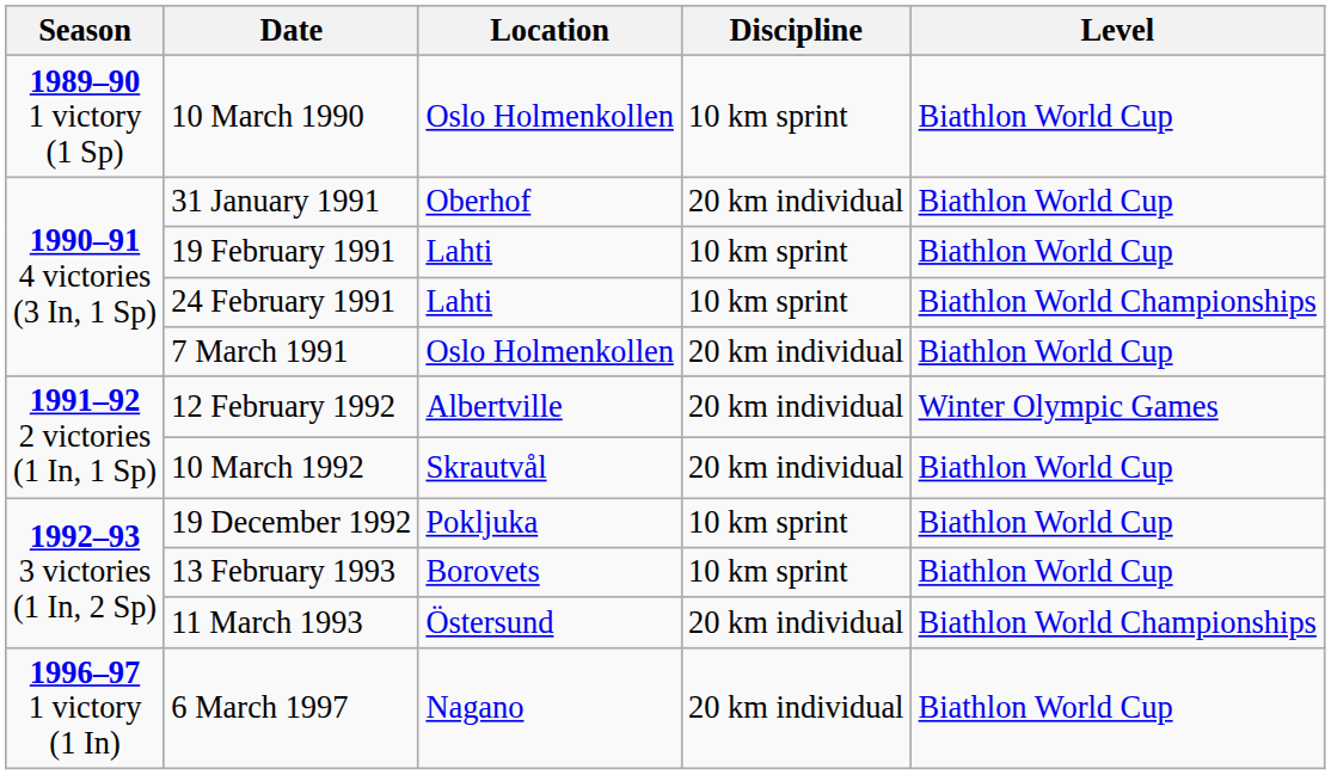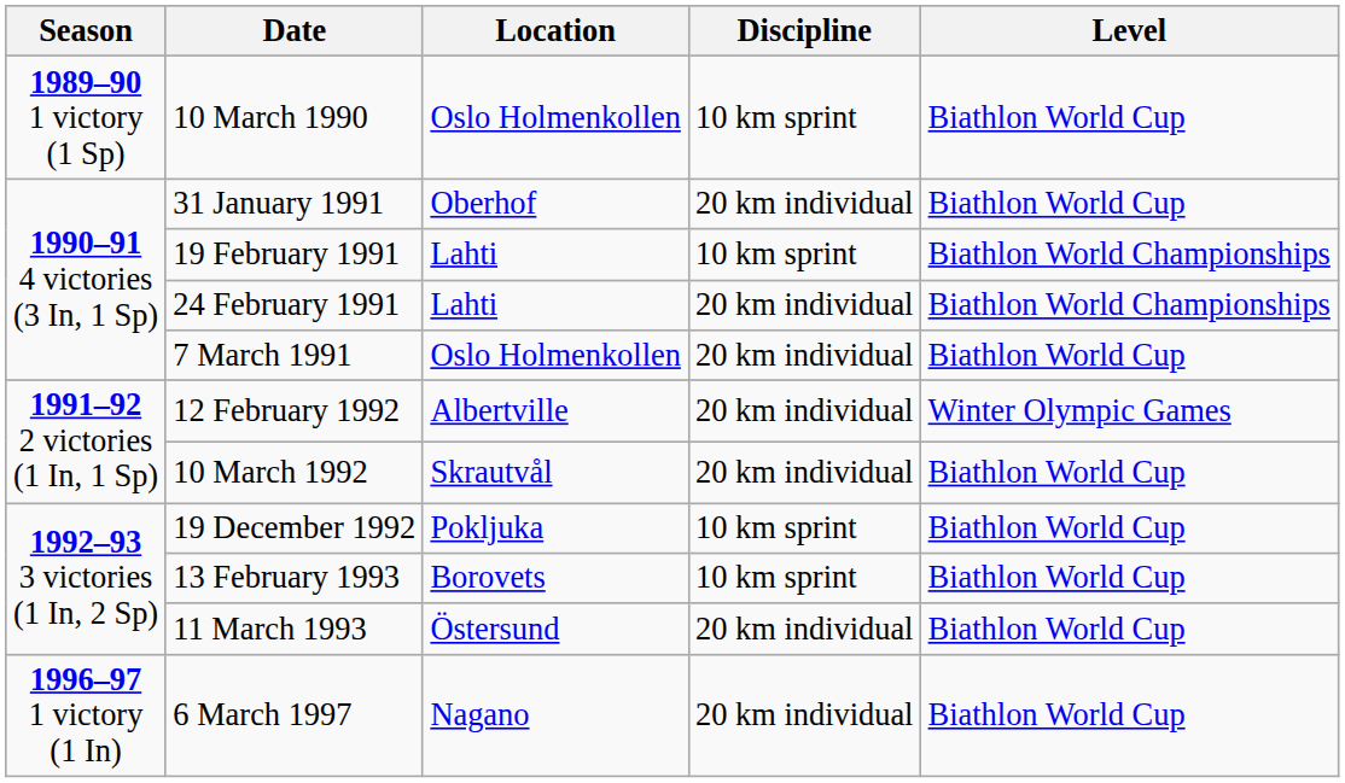 <table class="wikitable">
 <tr>
 <th>Season</th>
 <th>Date</th>
 <th>Location</th>
 <th>Discipline</th>
 <th>Level</th>
 </tr>
 <tr>
 <td rowspan="1" style="text-align:center;"><strong><a href='#'>1989–90</a></strong> <br> 1 victory <br> (1 Sp)</td>
 <td>10 March 1990</td>
 <td> <a href='#'>Oslo Holmenkollen</a></td>
 <td>10 km sprint</td>
 <td><a href='#'>Biathlon World Cup</a></td>
 </tr>
 <tr>
 <td rowspan="4" style="text-align:center;"><strong><a href='#'>1990–91</a></strong> <br> 4 victories <br> (3 In, 1 Sp)</td>
 <td>31 January 1991</td>
 <td> <a href='#'>Oberhof</a></td>
 <td>20 km individual</td>
 <td><a href='#'>Biathlon World Cup</a></td>
 </tr>
 <tr>
 <td>19 February 1991</td>
 <td> <a href='#'>Lahti</a></td>
 <td>10 km sprint</td>
-<td><a href='#'>Biathlon World Cup</a></td>
+<td><a href='#'>Biathlon World Championships</a></td>
 </tr>
 <tr>
 <td>24 February 1991</td>
 <td> <a href='#'>Lahti</a></td>
-<td>10 km sprint</td>
+<td>20 km individual</td>
 <td><a href='#'>Biathlon World Championships</a></td>
 </tr>
 <tr>
 <td>7 March 1991</td>
 <td> <a href='#'>Oslo Holmenkollen</a></td>
 <td>20 km individual</td>
 <td><a href='#'>Biathlon World Cup</a></td>
 </tr>
 <tr>
 <td rowspan="2" style="text-align:center;"><strong><a href='#'>1991–92</a></strong> <br> 2 victories <br> (1 In, 1 Sp)</td>
 <td>12 February 1992</td>
 <td> <a href='#'>Albertville</a></td>
 <td>20 km individual</td>
 <td><a href='#'>Winter Olympic Games</a></td>
 </tr>
 <tr>
 <td>10 March 1992</td>
 <td> <a href='#'>Skrautvål</a></td>
 <td>20 km individual</td>
 <td><a href='#'>Biathlon World Cup</a></td>
 </tr>
 <tr>
 <td rowspan="3" style="text-align:center;"><strong><a href='#'>1992–93</a></strong> <br> 3 victories <br> (1 In, 2 Sp)</td>
 <td>19 December 1992</td>
 <td> <a href='#'>Pokljuka</a></td>
 <td>10 km sprint</td>
 <td><a href='#'>Biathlon World Cup</a></td>
 </tr>
 <tr>
 <td>13 February 1993</td>
 <td> <a href='#'>Borovets</a></td>
 <td>10 km sprint</td>
 <td><a href='#'>Biathlon World Cup</a></td>
 </tr>
 <tr>
 <td>11 March 1993</td>
 <td> <a href='#'>Östersund</a></td>
 <td>20 km individual</td>
-<td><a href='#'>Biathlon World Championships</a></td>
+<td><a href='#'>Biathlon World Cup</a></td>
 </tr>
 <tr>
 <td rowspan="1" style="text-align:center;"><strong><a href='#'>1996–97</a></strong> <br> 1 victory <br> (1 In)</td>
 <td>6 March 1997</td>
 <td> <a href='#'>Nagano</a></td>
 <td>20 km individual</td>
 <td><a href='#'>Biathlon World Cup</a></td>
 </tr>
 </table>
